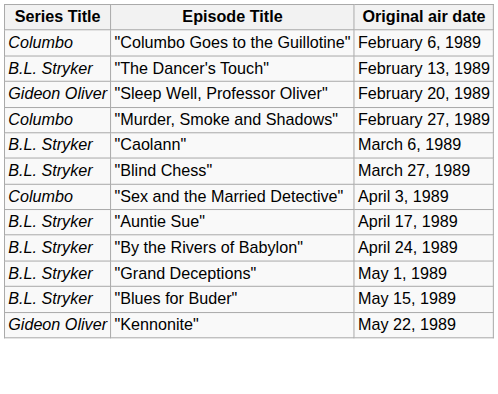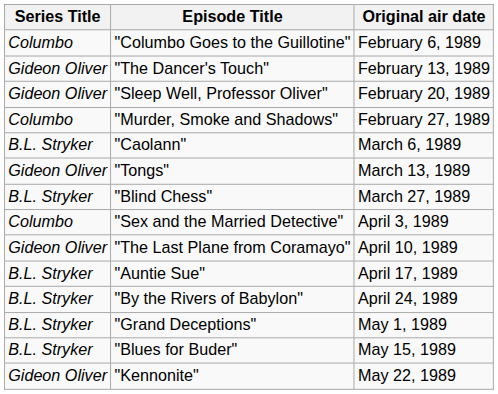 <table class="wikitable">
 <tr>
 <th>Series Title</th>
 <th>Episode Title</th>
 <th>Original air date</th>
 </tr>
 <tr>
 <td><em>Columbo</em></td>
 <td>"Columbo Goes to the Guillotine"</td>
 <td>February 6, 1989</td>
 </tr>
 <tr>
-<td><em>B.L. Stryker</em></td>
+<td><em>Gideon Oliver</em></td>
 <td>"The Dancer's Touch"</td>
 <td>February 13, 1989</td>
 </tr>
 <tr>
 <td><em>Gideon Oliver</em></td>
 <td>"Sleep Well, Professor Oliver"</td>
 <td>February 20, 1989</td>
 </tr>
 <tr>
 <td><em>Columbo</em></td>
 <td>"Murder, Smoke and Shadows"</td>
 <td>February 27, 1989</td>
 </tr>
 <tr>
 <td><em>B.L. Stryker</em></td>
 <td>"Caolann"</td>
 <td>March 6, 1989</td>
 </tr>
 <tr>
+<td><em>Gideon Oliver</em></td>
+<td>"Tongs"</td>
+<td>March 13, 1989</td>
+</tr>
+<tr>
 <td><em>B.L. Stryker</em></td>
 <td>"Blind Chess"</td>
 <td>March 27, 1989</td>
 </tr>
 <tr>
 <td><em>Columbo</em></td>
 <td>"Sex and the Married Detective"</td>
 <td>April 3, 1989</td>
+</tr>
+<tr>
+<td><em>Gideon Oliver</em></td>
+<td>"The Last Plane from Coramayo"</td>
+<td>April 10, 1989</td>
 </tr>
 <tr>
 <td><em>B.L. Stryker</em></td>
 <td>"Auntie Sue"</td>
 <td>April 17, 1989</td>
 </tr>
 <tr>
 <td><em>B.L. Stryker</em></td>
 <td>"By the Rivers of Babylon"</td>
 <td>April 24, 1989</td>
 </tr>
 <tr>
 <td><em>B.L. Stryker</em></td>
 <td>"Grand Deceptions"</td>
 <td>May 1, 1989</td>
 </tr>
 <tr>
 <td><em>B.L. Stryker</em></td>
 <td>"Blues for Buder"</td>
 <td>May 15, 1989</td>
 </tr>
 <tr>
 <td><em>Gideon Oliver</em></td>
 <td>"Kennonite"</td>
 <td>May 22, 1989</td>
 </tr>
 </table>
